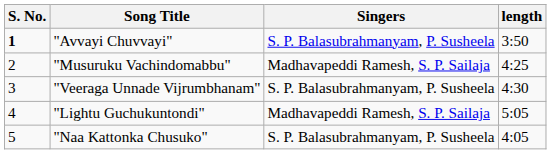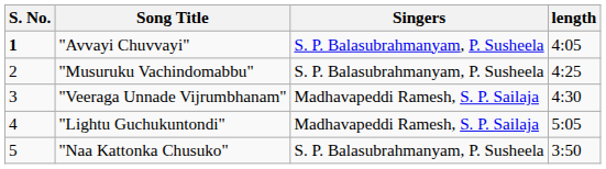 <table class="wikitable">
 <tr>
 <th>S. No.</th>
 <th>Song Title</th>
 <th>Singers</th>
 <th>length</th>
 </tr>
 <tr>
 <td><strong>1</strong></td>
 <td>"Avvayi Chuvvayi"</td>
 <td><a href='#'>S. P. Balasubrahmanyam</a>, <a href='#'>P. Susheela</a></td>
-<td>3:50</td>
+<td>4:05</td>
 </tr>
 <tr>
 <td>2</td>
 <td>"Musuruku Vachindomabbu"</td>
-<td>Madhavapeddi Ramesh, <a href='#'>S. P. Sailaja</a></td>
+<td>S. P. Balasubrahmanyam, P. Susheela</td>
 <td>4:25</td>
 </tr>
 <tr>
 <td>3</td>
 <td>"Veeraga Unnade Vijrumbhanam"</td>
-<td>S. P. Balasubrahmanyam, P. Susheela</td>
+<td>Madhavapeddi Ramesh, <a href='#'>S. P. Sailaja</a></td>
 <td>4:30</td>
 </tr>
 <tr>
 <td>4</td>
 <td>"Lightu Guchukuntondi"</td>
 <td>Madhavapeddi Ramesh, <a href='#'>S. P. Sailaja</a></td>
 <td>5:05</td>
 </tr>
 <tr>
 <td>5</td>
 <td>"Naa Kattonka Chusuko"</td>
 <td>S. P. Balasubrahmanyam, P. Susheela</td>
-<td>4:05</td>
+<td>3:50</td>
 </tr>
 </table>
